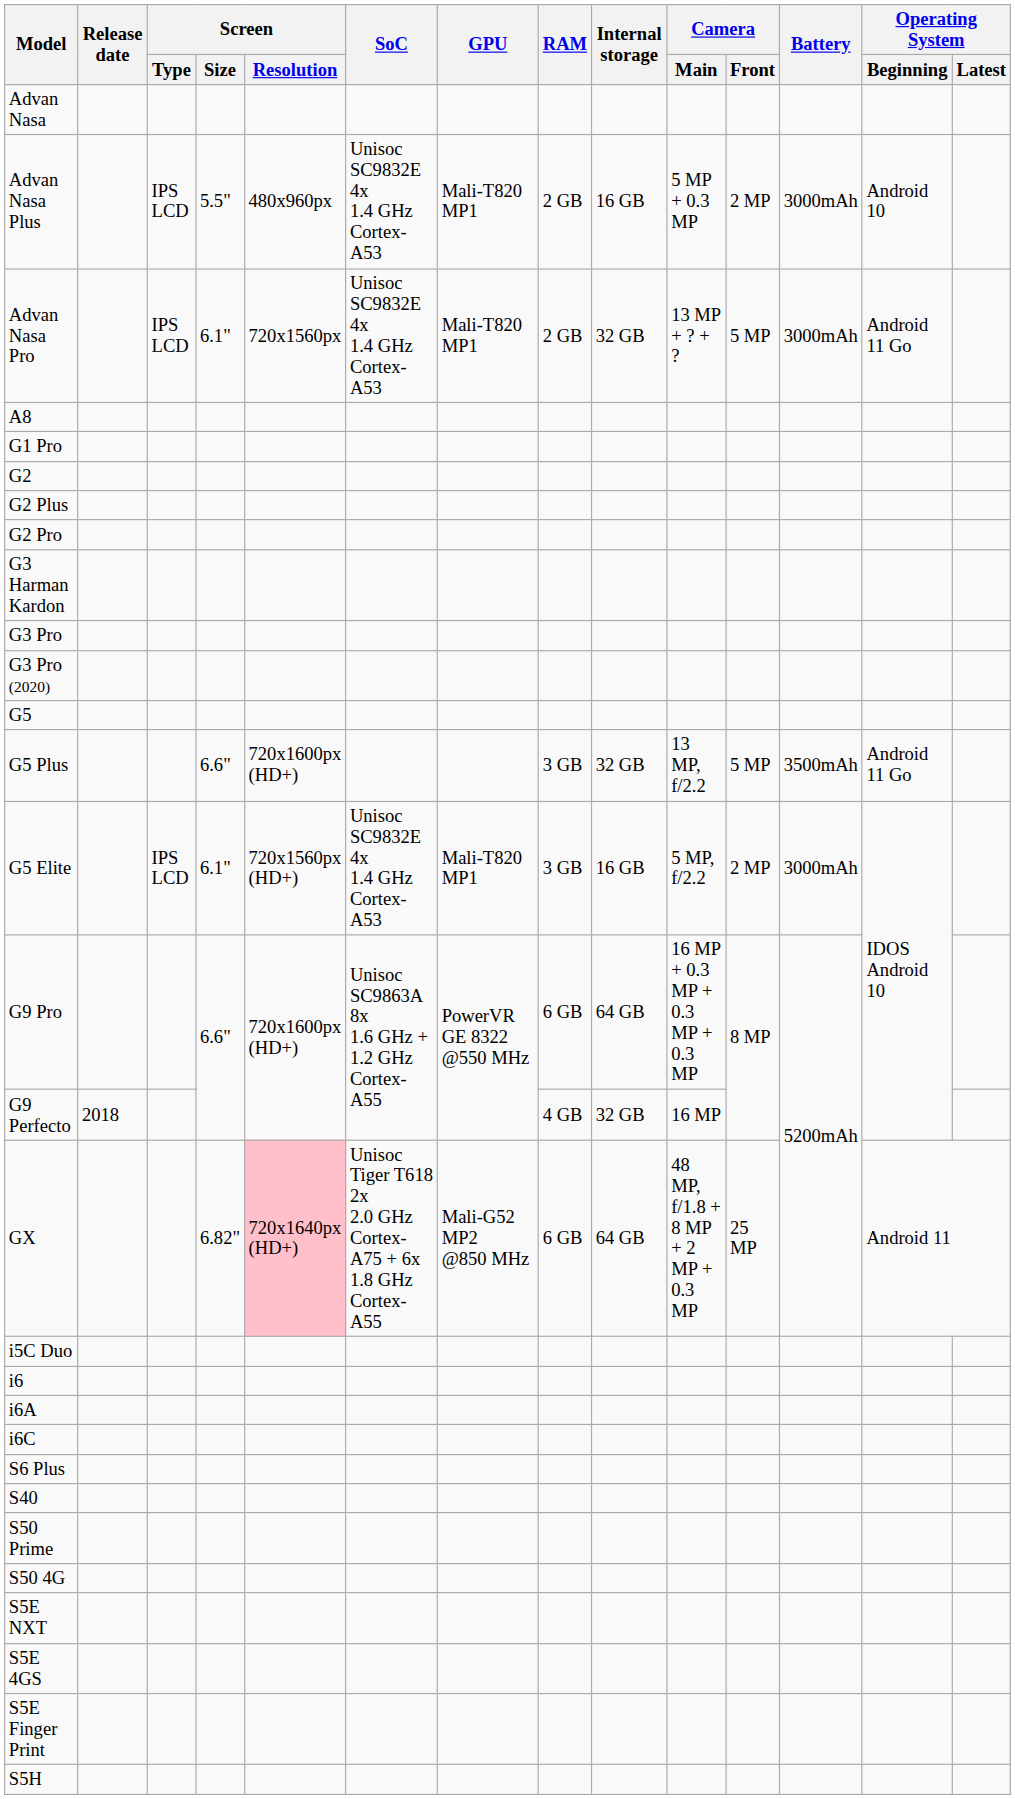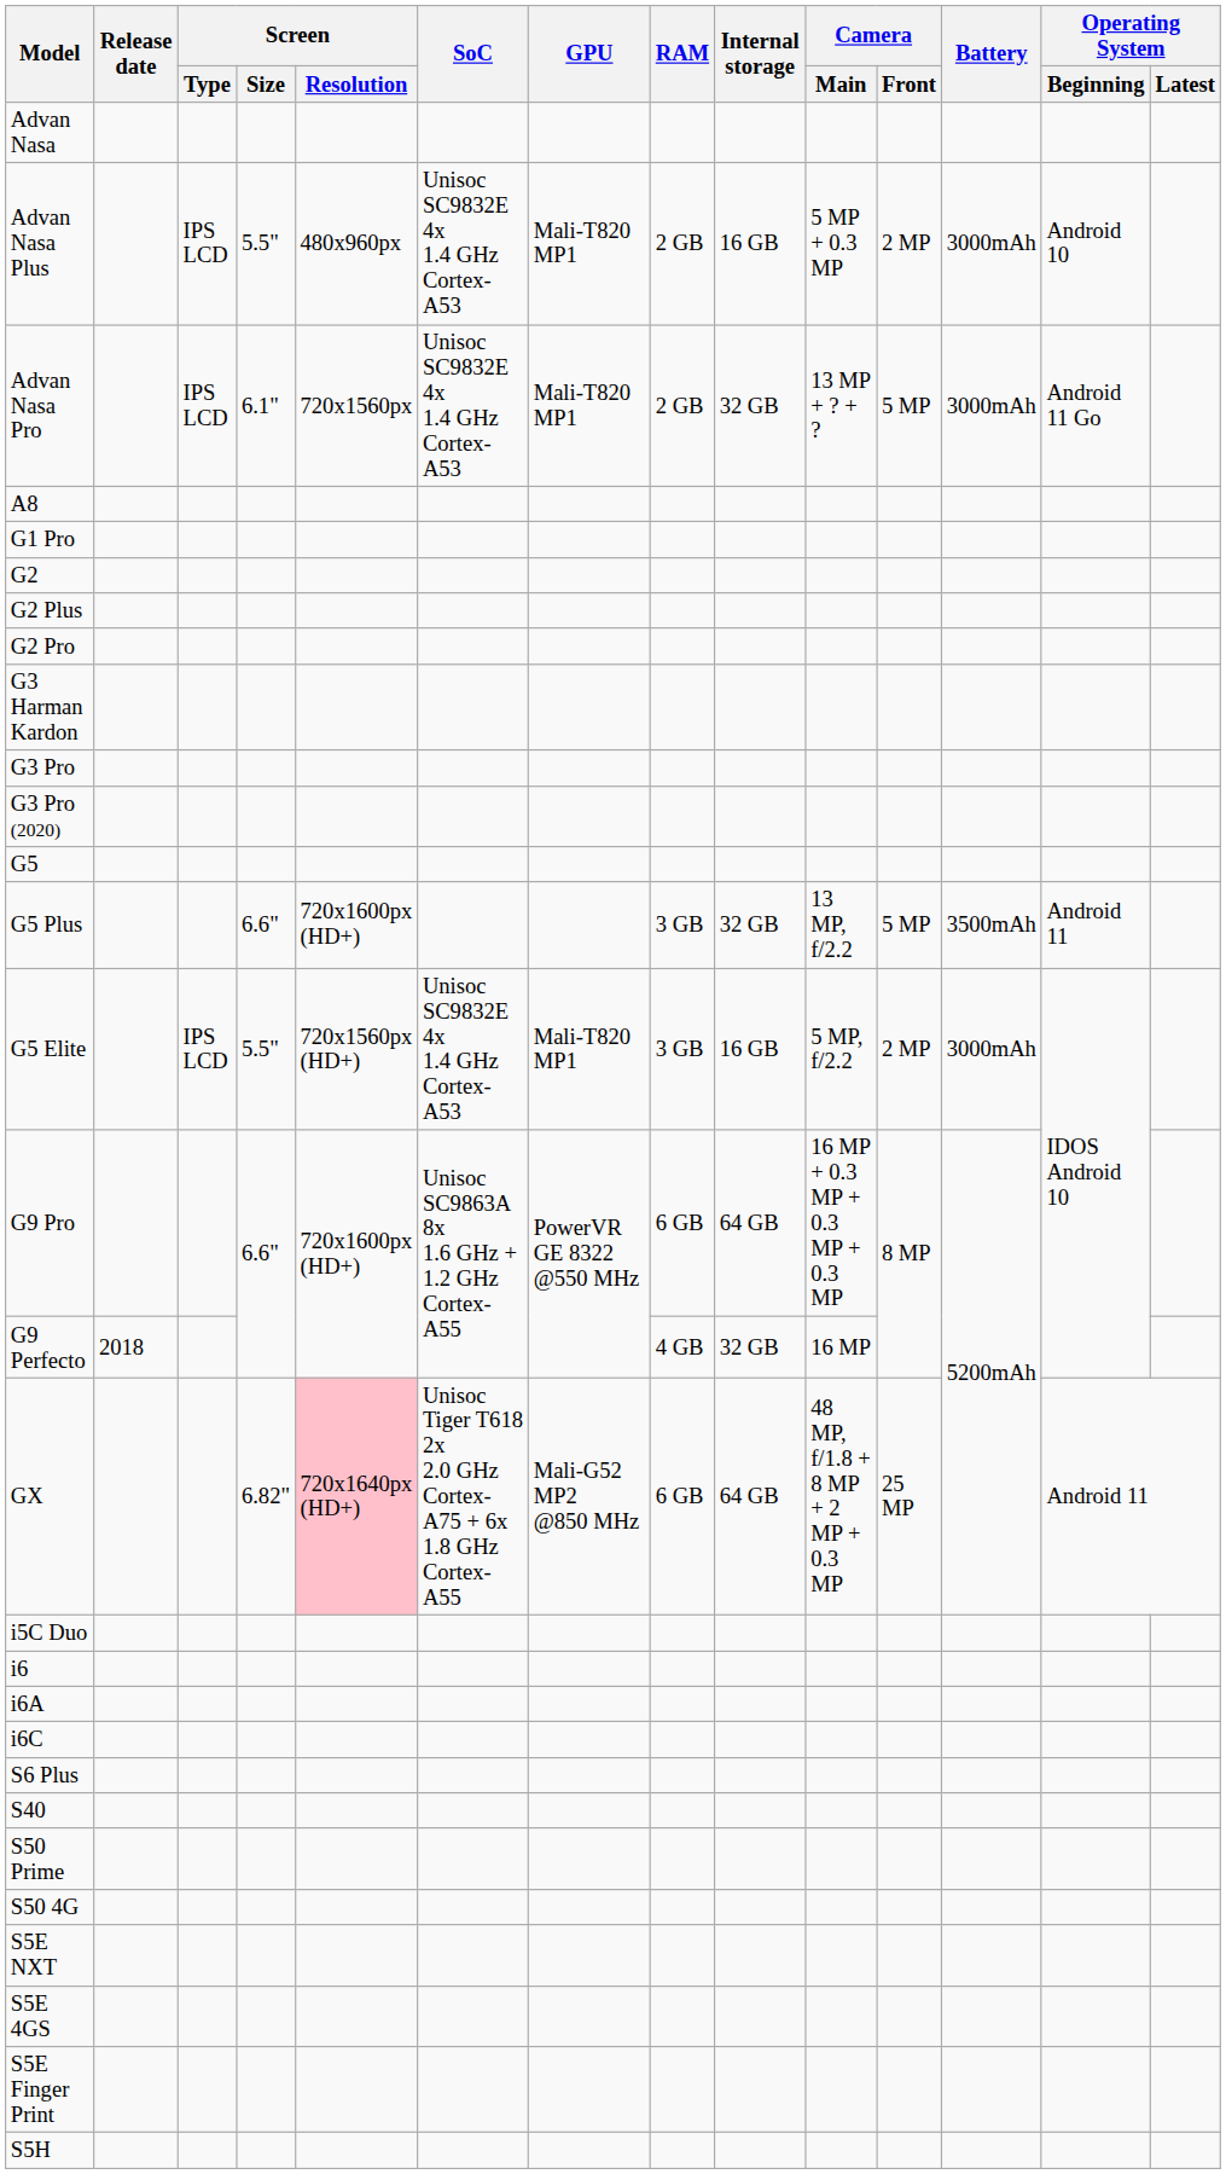 <table class="wikitable sortable">
 <tr>
 <th rowspan="2">Model</th>
 <th rowspan="2">Release date</th>
 <th colspan="3">Screen</th>
 <th rowspan="2"><a href='#'>SoC</a></th>
 <th rowspan="2"><a href='#'>GPU</a></th>
 <th rowspan="2"><a href='#'>RAM</a></th>
 <th rowspan="2">Internal storage</th>
 <th colspan="2"><a href='#'>Camera</a></th>
 <th rowspan="2"><a href='#'>Battery</a></th>
 <th colspan="2"><a href='#'>Operating System</a></th>
 </tr>
 <tr>
 <th>Type</th>
 <th>Size</th>
 <th><a href='#'>Resolution</a></th>
 <th>Main</th>
 <th>Front</th>
 <th>Beginning</th>
 <th>Latest</th>
 </tr>
 <tr>
 <td>Advan Nasa</td>
 <td></td>
 <td></td>
 <td></td>
 <td></td>
 <td></td>
 <td></td>
 <td></td>
 <td></td>
 <td></td>
 <td></td>
 <td></td>
 <td></td>
 <td></td>
 </tr>
 <tr>
 <td>Advan Nasa Plus</td>
 <td></td>
 <td>IPS LCD</td>
 <td>5.5"</td>
 <td>480x960px</td>
 <td>Unisoc SC9832E<br>4x 1.4 GHz Cortex-A53</td>
 <td>Mali-T820 MP1</td>
 <td>2 GB</td>
 <td>16 GB</td>
 <td>5 MP + 0.3 MP</td>
 <td>2 MP</td>
 <td>3000mAh</td>
 <td>Android 10</td>
 <td></td>
 </tr>
 <tr>
 <td>Advan Nasa Pro</td>
 <td></td>
 <td>IPS LCD</td>
 <td>6.1"</td>
 <td>720x1560px</td>
 <td>Unisoc SC9832E<br>4x 1.4 GHz Cortex-A53</td>
 <td>Mali-T820 MP1</td>
 <td>2 GB</td>
 <td>32 GB</td>
 <td>13 MP + ? + ?</td>
 <td>5 MP</td>
 <td>3000mAh</td>
 <td>Android 11 Go</td>
 <td></td>
 </tr>
 <tr>
 <td>A8</td>
 <td></td>
 <td></td>
 <td></td>
 <td></td>
 <td></td>
 <td></td>
 <td></td>
 <td></td>
 <td></td>
 <td></td>
 <td></td>
 <td></td>
 <td></td>
 </tr>
 <tr>
 <td>G1 Pro</td>
 <td></td>
 <td></td>
 <td></td>
 <td></td>
 <td></td>
 <td></td>
 <td></td>
 <td></td>
 <td></td>
 <td></td>
 <td></td>
 <td></td>
 <td></td>
 </tr>
 <tr>
 <td>G2</td>
 <td></td>
 <td></td>
 <td></td>
 <td></td>
 <td></td>
 <td></td>
 <td></td>
 <td></td>
 <td></td>
 <td></td>
 <td></td>
 <td></td>
 <td></td>
 </tr>
 <tr>
 <td>G2 Plus</td>
 <td></td>
 <td></td>
 <td></td>
 <td></td>
 <td></td>
 <td></td>
 <td></td>
 <td></td>
 <td></td>
 <td></td>
 <td></td>
 <td></td>
 <td></td>
 </tr>
 <tr>
 <td>G2 Pro</td>
 <td></td>
 <td></td>
 <td></td>
 <td></td>
 <td></td>
 <td></td>
 <td></td>
 <td></td>
 <td></td>
 <td></td>
 <td></td>
 <td></td>
 <td></td>
 </tr>
 <tr>
 <td>G3 Harman Kardon</td>
 <td></td>
 <td></td>
 <td></td>
 <td></td>
 <td></td>
 <td></td>
 <td></td>
 <td></td>
 <td></td>
 <td></td>
 <td></td>
 <td></td>
 <td></td>
 </tr>
 <tr>
 <td>G3 Pro</td>
 <td></td>
 <td></td>
 <td></td>
 <td></td>
 <td></td>
 <td></td>
 <td></td>
 <td></td>
 <td></td>
 <td></td>
 <td></td>
 <td></td>
 <td></td>
 </tr>
 <tr>
 <td>G3 Pro <small>(2020)</small></td>
 <td></td>
 <td></td>
 <td></td>
 <td></td>
 <td></td>
 <td></td>
 <td></td>
 <td></td>
 <td></td>
 <td></td>
 <td></td>
 <td></td>
 <td></td>
 </tr>
 <tr>
 <td>G5</td>
 <td></td>
 <td></td>
 <td></td>
 <td></td>
 <td></td>
 <td></td>
 <td></td>
 <td></td>
 <td></td>
 <td></td>
 <td></td>
 <td></td>
 <td></td>
 </tr>
 <tr>
 <td>G5 Plus</td>
 <td></td>
 <td></td>
 <td>6.6"</td>
 <td>720x1600px<br>(HD+)</td>
 <td></td>
 <td></td>
 <td>3 GB</td>
 <td>32 GB</td>
 <td>13 MP, f/2.2</td>
 <td>5 MP</td>
 <td>3500mAh</td>
-<td>Android 11 Go</td>
+<td>Android 11</td>
 <td></td>
 </tr>
 <tr>
 <td>G5 Elite</td>
 <td></td>
 <td>IPS LCD</td>
-<td>6.1"</td>
+<td>5.5"</td>
 <td>720x1560px<br>(HD+)</td>
 <td>Unisoc SC9832E<br>4x 1.4 GHz Cortex-A53</td>
 <td>Mali-T820 MP1</td>
 <td>3 GB</td>
 <td>16 GB</td>
 <td>5 MP, f/2.2</td>
 <td>2 MP</td>
 <td>3000mAh</td>
 <td rowspan="3">IDOS<br>Android 10</td>
 <td></td>
 </tr>
 <tr>
 <td>G9 Pro</td>
 <td></td>
 <td></td>
 <td rowspan="2">6.6"</td>
 <td rowspan="2">720x1600px<br>(HD+)</td>
 <td rowspan="2">Unisoc SC9863A<br>8x 1.6 GHz + 1.2 GHz Cortex-A55</td>
 <td rowspan="2">PowerVR GE 8322 @550 MHz</td>
 <td>6 GB</td>
 <td>64 GB</td>
 <td>16 MP + 0.3 MP + 0.3 MP + 0.3 MP</td>
 <td rowspan="2">8 MP</td>
 <td rowspan="3">5200mAh</td>
 <td></td>
 </tr>
 <tr>
 <td>G9 Perfecto</td>
 <td>2018</td>
 <td></td>
 <td>4 GB</td>
 <td>32 GB</td>
 <td>16 MP</td>
 <td></td>
 </tr>
 <tr>
 <td>GX</td>
 <td></td>
 <td></td>
 <td>6.82"</td>
 <td style="background: pink;">720x1640px<br>(HD+)</td>
 <td>Unisoc Tiger T618<br>2x 2.0 GHz Cortex-A75 + 6x 1.8 GHz Cortex-A55</td>
 <td>Mali-G52 MP2 @850 MHz</td>
 <td>6 GB</td>
 <td>64 GB</td>
 <td>48 MP, f/1.8 + 8 MP + 2 MP + 0.3 MP</td>
 <td>25 MP</td>
 <td colspan="2">Android 11</td>
 </tr>
 <tr>
 <td>i5C Duo</td>
 <td></td>
 <td></td>
 <td></td>
 <td></td>
 <td></td>
 <td></td>
 <td></td>
 <td></td>
 <td></td>
 <td></td>
 <td></td>
 <td></td>
 <td></td>
 </tr>
 <tr>
 <td>i6</td>
 <td></td>
 <td></td>
 <td></td>
 <td></td>
 <td></td>
 <td></td>
 <td></td>
 <td></td>
 <td></td>
 <td></td>
 <td></td>
 <td></td>
 <td></td>
 </tr>
 <tr>
 <td>i6A</td>
 <td></td>
 <td></td>
 <td></td>
 <td></td>
 <td></td>
 <td></td>
 <td></td>
 <td></td>
 <td></td>
 <td></td>
 <td></td>
 <td></td>
 <td></td>
 </tr>
 <tr>
 <td>i6C</td>
 <td></td>
 <td></td>
 <td></td>
 <td></td>
 <td></td>
 <td></td>
 <td></td>
 <td></td>
 <td></td>
 <td></td>
 <td></td>
 <td></td>
 <td></td>
 </tr>
 <tr>
 <td>S6 Plus</td>
 <td></td>
 <td></td>
 <td></td>
 <td></td>
 <td></td>
 <td></td>
 <td></td>
 <td></td>
 <td></td>
 <td></td>
 <td></td>
 <td></td>
 <td></td>
 </tr>
 <tr>
 <td>S40</td>
 <td></td>
 <td></td>
 <td></td>
 <td></td>
 <td></td>
 <td></td>
 <td></td>
 <td></td>
 <td></td>
 <td></td>
 <td></td>
 <td></td>
 <td></td>
 </tr>
 <tr>
 <td>S50 Prime</td>
 <td></td>
 <td></td>
 <td></td>
 <td></td>
 <td></td>
 <td></td>
 <td></td>
 <td></td>
 <td></td>
 <td></td>
 <td></td>
 <td></td>
 <td></td>
 </tr>
 <tr>
 <td>S50 4G</td>
 <td></td>
 <td></td>
 <td></td>
 <td></td>
 <td></td>
 <td></td>
 <td></td>
 <td></td>
 <td></td>
 <td></td>
 <td></td>
 <td></td>
 <td></td>
 </tr>
 <tr>
 <td>S5E NXT</td>
 <td></td>
 <td></td>
 <td></td>
 <td></td>
 <td></td>
 <td></td>
 <td></td>
 <td></td>
 <td></td>
 <td></td>
 <td></td>
 <td></td>
 <td></td>
 </tr>
 <tr>
 <td>S5E 4GS</td>
 <td></td>
 <td></td>
 <td></td>
 <td></td>
 <td></td>
 <td></td>
 <td></td>
 <td></td>
 <td></td>
 <td></td>
 <td></td>
 <td></td>
 <td></td>
 </tr>
 <tr>
 <td>S5E Finger Print</td>
 <td></td>
 <td></td>
 <td></td>
 <td></td>
 <td></td>
 <td></td>
 <td></td>
 <td></td>
 <td></td>
 <td></td>
 <td></td>
 <td></td>
 <td></td>
 </tr>
 <tr>
 <td>S5H</td>
 <td></td>
 <td></td>
 <td></td>
 <td></td>
 <td></td>
 <td></td>
 <td></td>
 <td></td>
 <td></td>
 <td></td>
 <td></td>
 <td></td>
 <td></td>
 </tr>
 </table>
